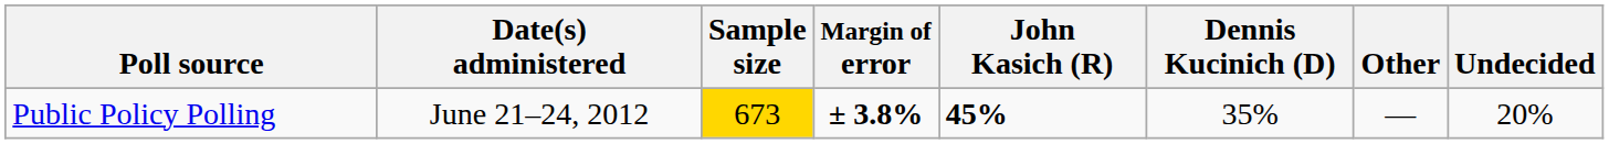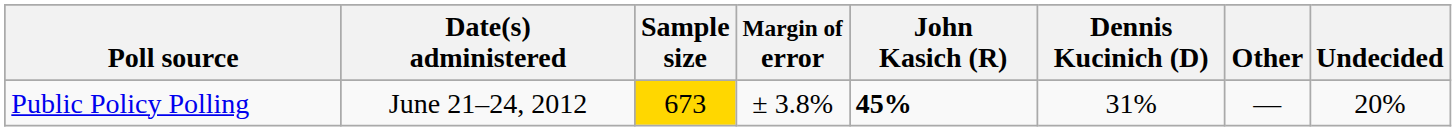 <table class="wikitable">
 <tr valign= bottom>
 <th style="width:185px;">Poll source</th>
 <th style="width:160px;">Date(s)<br>administered</th>
 <th class=small>Sample<br>size</th>
 <th><small>Margin of</small><br>error</th>
 <th style="width:100px;">John<br>Kasich (R)</th>
 <th style="width:100px;">Dennis<br>Kucinich (D)</th>
 <th>Other</th>
 <th>Undecided</th>
 </tr>
 <tr>
 <td><a href='#'>Public Policy Polling</a></td>
 <td align=center>June 21–24, 2012</td>
 <td align=center style="background: gold;">673</td>
-<td align=center><strong>± 3.8%</strong></td>
+<td align=center>± 3.8%</td>
 <td><strong>45%</strong></td>
-<td align=center>35%</td>
+<td align=center>31%</td>
 <td align=center>—</td>
 <td align=center>20%</td>
 </tr>
 </table>
